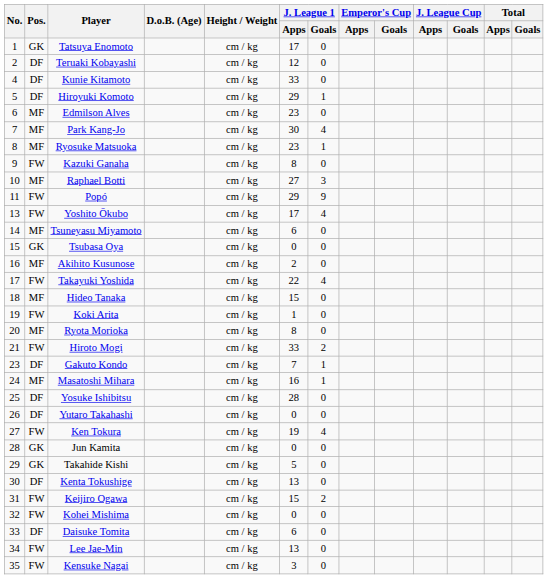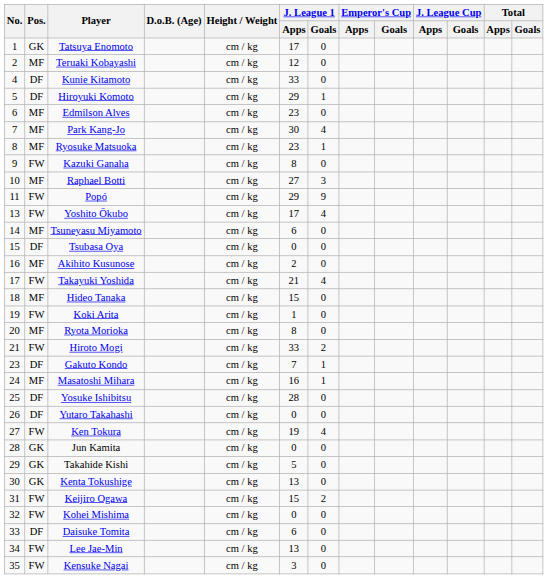 <table class="wikitable" style="text-align:center;">
 <tr>
 <th rowspan="2">No.</th>
 <th rowspan="2">Pos.</th>
 <th rowspan="2">Player</th>
 <th rowspan="2">D.o.B. (Age)</th>
 <th rowspan="2">Height / Weight</th>
 <th colspan="2"><a href='#'>J. League 1</a></th>
 <th colspan="2"><a href='#'>Emperor's Cup</a></th>
 <th colspan="2"><a href='#'>J. League Cup</a></th>
 <th colspan="2">Total</th>
 </tr>
 <tr>
 <th>Apps</th>
 <th>Goals</th>
 <th>Apps</th>
 <th>Goals</th>
 <th>Apps</th>
 <th>Goals</th>
 <th>Apps</th>
 <th>Goals</th>
 </tr>
 <tr>
 <td>1</td>
 <td>GK</td>
 <td><a href='#'>Tatsuya Enomoto</a></td>
 <td></td>
 <td>cm / kg</td>
 <td>17</td>
 <td>0</td>
 <td></td>
 <td></td>
 <td></td>
 <td></td>
 <td></td>
 <td></td>
 </tr>
 <tr>
 <td>2</td>
-<td>DF</td>
+<td>MF</td>
 <td><a href='#'>Teruaki Kobayashi</a></td>
 <td></td>
 <td>cm / kg</td>
 <td>12</td>
 <td>0</td>
 <td></td>
 <td></td>
 <td></td>
 <td></td>
 <td></td>
 <td></td>
 </tr>
 <tr>
 <td>4</td>
 <td>DF</td>
 <td><a href='#'>Kunie Kitamoto</a></td>
 <td></td>
 <td>cm / kg</td>
 <td>33</td>
 <td>0</td>
 <td></td>
 <td></td>
 <td></td>
 <td></td>
 <td></td>
 <td></td>
 </tr>
 <tr>
 <td>5</td>
 <td>DF</td>
 <td><a href='#'>Hiroyuki Komoto</a></td>
 <td></td>
 <td>cm / kg</td>
 <td>29</td>
 <td>1</td>
 <td></td>
 <td></td>
 <td></td>
 <td></td>
 <td></td>
 <td></td>
 </tr>
 <tr>
 <td>6</td>
 <td>MF</td>
 <td><a href='#'>Edmilson Alves</a></td>
 <td></td>
 <td>cm / kg</td>
 <td>23</td>
 <td>0</td>
 <td></td>
 <td></td>
 <td></td>
 <td></td>
 <td></td>
 <td></td>
 </tr>
 <tr>
 <td>7</td>
 <td>MF</td>
 <td><a href='#'>Park Kang-Jo</a></td>
 <td></td>
 <td>cm / kg</td>
 <td>30</td>
 <td>4</td>
 <td></td>
 <td></td>
 <td></td>
 <td></td>
 <td></td>
 <td></td>
 </tr>
 <tr>
 <td>8</td>
 <td>MF</td>
 <td><a href='#'>Ryosuke Matsuoka</a></td>
 <td></td>
 <td>cm / kg</td>
 <td>23</td>
 <td>1</td>
 <td></td>
 <td></td>
 <td></td>
 <td></td>
 <td></td>
 <td></td>
 </tr>
 <tr>
 <td>9</td>
 <td>FW</td>
 <td><a href='#'>Kazuki Ganaha</a></td>
 <td></td>
 <td>cm / kg</td>
 <td>8</td>
 <td>0</td>
 <td></td>
 <td></td>
 <td></td>
 <td></td>
 <td></td>
 <td></td>
 </tr>
 <tr>
 <td>10</td>
 <td>MF</td>
 <td><a href='#'>Raphael Botti</a></td>
 <td></td>
 <td>cm / kg</td>
 <td>27</td>
 <td>3</td>
 <td></td>
 <td></td>
 <td></td>
 <td></td>
 <td></td>
 <td></td>
 </tr>
 <tr>
 <td>11</td>
 <td>FW</td>
 <td><a href='#'>Popó</a></td>
 <td></td>
 <td>cm / kg</td>
 <td>29</td>
 <td>9</td>
 <td></td>
 <td></td>
 <td></td>
 <td></td>
 <td></td>
 <td></td>
 </tr>
 <tr>
 <td>13</td>
 <td>FW</td>
 <td><a href='#'>Yoshito Ōkubo</a></td>
 <td></td>
 <td>cm / kg</td>
 <td>17</td>
 <td>4</td>
 <td></td>
 <td></td>
 <td></td>
 <td></td>
 <td></td>
 <td></td>
 </tr>
 <tr>
 <td>14</td>
 <td>MF</td>
 <td><a href='#'>Tsuneyasu Miyamoto</a></td>
 <td></td>
 <td>cm / kg</td>
 <td>6</td>
 <td>0</td>
 <td></td>
 <td></td>
 <td></td>
 <td></td>
 <td></td>
 <td></td>
 </tr>
 <tr>
 <td>15</td>
-<td>GK</td>
+<td>DF</td>
 <td><a href='#'>Tsubasa Oya</a></td>
 <td></td>
 <td>cm / kg</td>
 <td>0</td>
 <td>0</td>
 <td></td>
 <td></td>
 <td></td>
 <td></td>
 <td></td>
 <td></td>
 </tr>
 <tr>
 <td>16</td>
 <td>MF</td>
 <td><a href='#'>Akihito Kusunose</a></td>
 <td></td>
 <td>cm / kg</td>
 <td>2</td>
 <td>0</td>
 <td></td>
 <td></td>
 <td></td>
 <td></td>
 <td></td>
 <td></td>
 </tr>
 <tr>
 <td>17</td>
 <td>FW</td>
 <td><a href='#'>Takayuki Yoshida</a></td>
 <td></td>
 <td>cm / kg</td>
-<td>22</td>
+<td>21</td>
 <td>4</td>
 <td></td>
 <td></td>
 <td></td>
 <td></td>
 <td></td>
 <td></td>
 </tr>
 <tr>
 <td>18</td>
 <td>MF</td>
 <td><a href='#'>Hideo Tanaka</a></td>
 <td></td>
 <td>cm / kg</td>
 <td>15</td>
 <td>0</td>
 <td></td>
 <td></td>
 <td></td>
 <td></td>
 <td></td>
 <td></td>
 </tr>
 <tr>
 <td>19</td>
 <td>FW</td>
 <td><a href='#'>Koki Arita</a></td>
 <td></td>
 <td>cm / kg</td>
 <td>1</td>
 <td>0</td>
 <td></td>
 <td></td>
 <td></td>
 <td></td>
 <td></td>
 <td></td>
 </tr>
 <tr>
 <td>20</td>
 <td>MF</td>
 <td><a href='#'>Ryota Morioka</a></td>
 <td></td>
 <td>cm / kg</td>
 <td>8</td>
 <td>0</td>
 <td></td>
 <td></td>
 <td></td>
 <td></td>
 <td></td>
 <td></td>
 </tr>
 <tr>
 <td>21</td>
 <td>FW</td>
 <td><a href='#'>Hiroto Mogi</a></td>
 <td></td>
 <td>cm / kg</td>
 <td>33</td>
 <td>2</td>
 <td></td>
 <td></td>
 <td></td>
 <td></td>
 <td></td>
 <td></td>
 </tr>
 <tr>
 <td>23</td>
 <td>DF</td>
 <td><a href='#'>Gakuto Kondo</a></td>
 <td></td>
 <td>cm / kg</td>
 <td>7</td>
 <td>1</td>
 <td></td>
 <td></td>
 <td></td>
 <td></td>
 <td></td>
 <td></td>
 </tr>
 <tr>
 <td>24</td>
 <td>MF</td>
 <td><a href='#'>Masatoshi Mihara</a></td>
 <td></td>
 <td>cm / kg</td>
 <td>16</td>
 <td>1</td>
 <td></td>
 <td></td>
 <td></td>
 <td></td>
 <td></td>
 <td></td>
 </tr>
 <tr>
 <td>25</td>
 <td>DF</td>
 <td><a href='#'>Yosuke Ishibitsu</a></td>
 <td></td>
 <td>cm / kg</td>
 <td>28</td>
 <td>0</td>
 <td></td>
 <td></td>
 <td></td>
 <td></td>
 <td></td>
 <td></td>
 </tr>
 <tr>
 <td>26</td>
 <td>DF</td>
 <td><a href='#'>Yutaro Takahashi</a></td>
 <td></td>
 <td>cm / kg</td>
 <td>0</td>
 <td>0</td>
 <td></td>
 <td></td>
 <td></td>
 <td></td>
 <td></td>
 <td></td>
 </tr>
 <tr>
 <td>27</td>
 <td>FW</td>
 <td><a href='#'>Ken Tokura</a></td>
 <td></td>
 <td>cm / kg</td>
 <td>19</td>
 <td>4</td>
 <td></td>
 <td></td>
 <td></td>
 <td></td>
 <td></td>
 <td></td>
 </tr>
 <tr>
 <td>28</td>
 <td>GK</td>
 <td>Jun Kamita</td>
 <td></td>
 <td>cm / kg</td>
 <td>0</td>
 <td>0</td>
 <td></td>
 <td></td>
 <td></td>
 <td></td>
 <td></td>
 <td></td>
 </tr>
 <tr>
 <td>29</td>
 <td>GK</td>
 <td>Takahide Kishi</td>
 <td></td>
 <td>cm / kg</td>
 <td>5</td>
 <td>0</td>
 <td></td>
 <td></td>
 <td></td>
 <td></td>
 <td></td>
 <td></td>
 </tr>
 <tr>
 <td>30</td>
-<td>DF</td>
+<td>GK</td>
 <td><a href='#'>Kenta Tokushige</a></td>
 <td></td>
 <td>cm / kg</td>
 <td>13</td>
 <td>0</td>
 <td></td>
 <td></td>
 <td></td>
 <td></td>
 <td></td>
 <td></td>
 </tr>
 <tr>
 <td>31</td>
 <td>FW</td>
 <td><a href='#'>Keijiro Ogawa</a></td>
 <td></td>
 <td>cm / kg</td>
 <td>15</td>
 <td>2</td>
 <td></td>
 <td></td>
 <td></td>
 <td></td>
 <td></td>
 <td></td>
 </tr>
 <tr>
 <td>32</td>
 <td>FW</td>
 <td><a href='#'>Kohei Mishima</a></td>
 <td></td>
 <td>cm / kg</td>
 <td>0</td>
 <td>0</td>
 <td></td>
 <td></td>
 <td></td>
 <td></td>
 <td></td>
 <td></td>
 </tr>
 <tr>
 <td>33</td>
 <td>DF</td>
 <td><a href='#'>Daisuke Tomita</a></td>
 <td></td>
 <td>cm / kg</td>
 <td>6</td>
 <td>0</td>
 <td></td>
 <td></td>
 <td></td>
 <td></td>
 <td></td>
 <td></td>
 </tr>
 <tr>
 <td>34</td>
 <td>FW</td>
 <td><a href='#'>Lee Jae-Min</a></td>
 <td></td>
 <td>cm / kg</td>
 <td>13</td>
 <td>0</td>
 <td></td>
 <td></td>
 <td></td>
 <td></td>
 <td></td>
 <td></td>
 </tr>
 <tr>
 <td>35</td>
 <td>FW</td>
 <td><a href='#'>Kensuke Nagai</a></td>
 <td></td>
 <td>cm / kg</td>
 <td>3</td>
 <td>0</td>
 <td></td>
 <td></td>
 <td></td>
 <td></td>
 <td></td>
 <td></td>
 </tr>
 </table>
